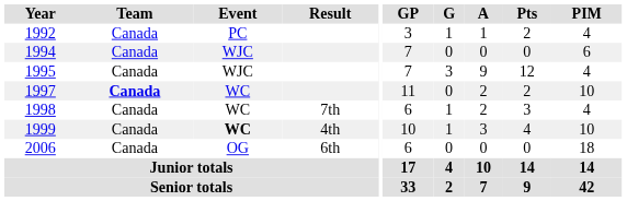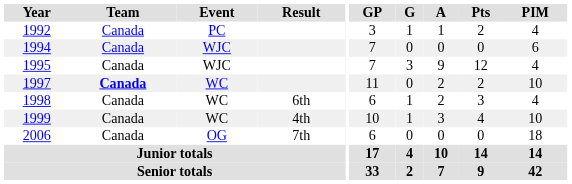 <table border="0" cellpadding="" cellspacing="0" ID="Table3" style="text-align:center; width:40em">
 <tr ALIGN="center" bgcolor="#e0e0e0">
 <th>Year</th>
 <th>Team</th>
 <th>Event</th>
 <th>Result</th>
 <th rowspan="99" bgcolor="#ffffff"></th>
 <th>GP</th>
 <th>G</th>
 <th>A</th>
 <th>Pts</th>
 <th>PIM</th>
 </tr>
 <tr>
 <td><a href='#'>1992</a></td>
 <td><a href='#'>Canada</a></td>
 <td><a href='#'>PC</a></td>
 <td></td>
 <td>3</td>
 <td>1</td>
 <td>1</td>
 <td>2</td>
 <td>4</td>
 </tr>
 <tr bgcolor="#f0f0f0">
 <td><a href='#'>1994</a></td>
 <td><a href='#'>Canada</a></td>
 <td><a href='#'>WJC</a></td>
 <td></td>
 <td>7</td>
 <td>0</td>
 <td>0</td>
 <td>0</td>
 <td>6</td>
 </tr>
 <tr>
 <td><a href='#'>1995</a></td>
 <td>Canada</td>
 <td>WJC</td>
 <td></td>
 <td>7</td>
 <td>3</td>
 <td>9</td>
 <td>12</td>
 <td>4</td>
 </tr>
 <tr bgcolor="#f0f0f0">
 <td><a href='#'>1997</a></td>
 <td><strong><a href='#'>Canada</a></strong></td>
 <td><a href='#'>WC</a></td>
 <td></td>
 <td>11</td>
 <td>0</td>
 <td>2</td>
 <td>2</td>
 <td>10</td>
 </tr>
 <tr>
 <td><a href='#'>1998</a></td>
 <td>Canada</td>
 <td>WC</td>
-<td>7th</td>
+<td>6th</td>
 <td>6</td>
 <td>1</td>
 <td>2</td>
 <td>3</td>
 <td>4</td>
 </tr>
 <tr bgcolor="#f0f0f0">
 <td><a href='#'>1999</a></td>
 <td>Canada</td>
-<td><strong>WC</strong></td>
+<td>WC</td>
 <td>4th</td>
 <td>10</td>
 <td>1</td>
 <td>3</td>
 <td>4</td>
 <td>10</td>
 </tr>
 <tr>
 <td><a href='#'>2006</a></td>
 <td>Canada</td>
 <td><a href='#'>OG</a></td>
-<td>6th</td>
+<td>7th</td>
 <td>6</td>
 <td>0</td>
 <td>0</td>
 <td>0</td>
 <td>18</td>
 </tr>
 <tr bgcolor="#e0e0e0">
 <th colspan="4">Junior totals</th>
 <th>17</th>
 <th>4</th>
 <th>10</th>
 <th>14</th>
 <th>14</th>
 </tr>
 <tr bgcolor="#e0e0e0">
 <th colspan="4">Senior totals</th>
 <th>33</th>
 <th>2</th>
 <th>7</th>
 <th>9</th>
 <th>42</th>
 </tr>
 </table>
